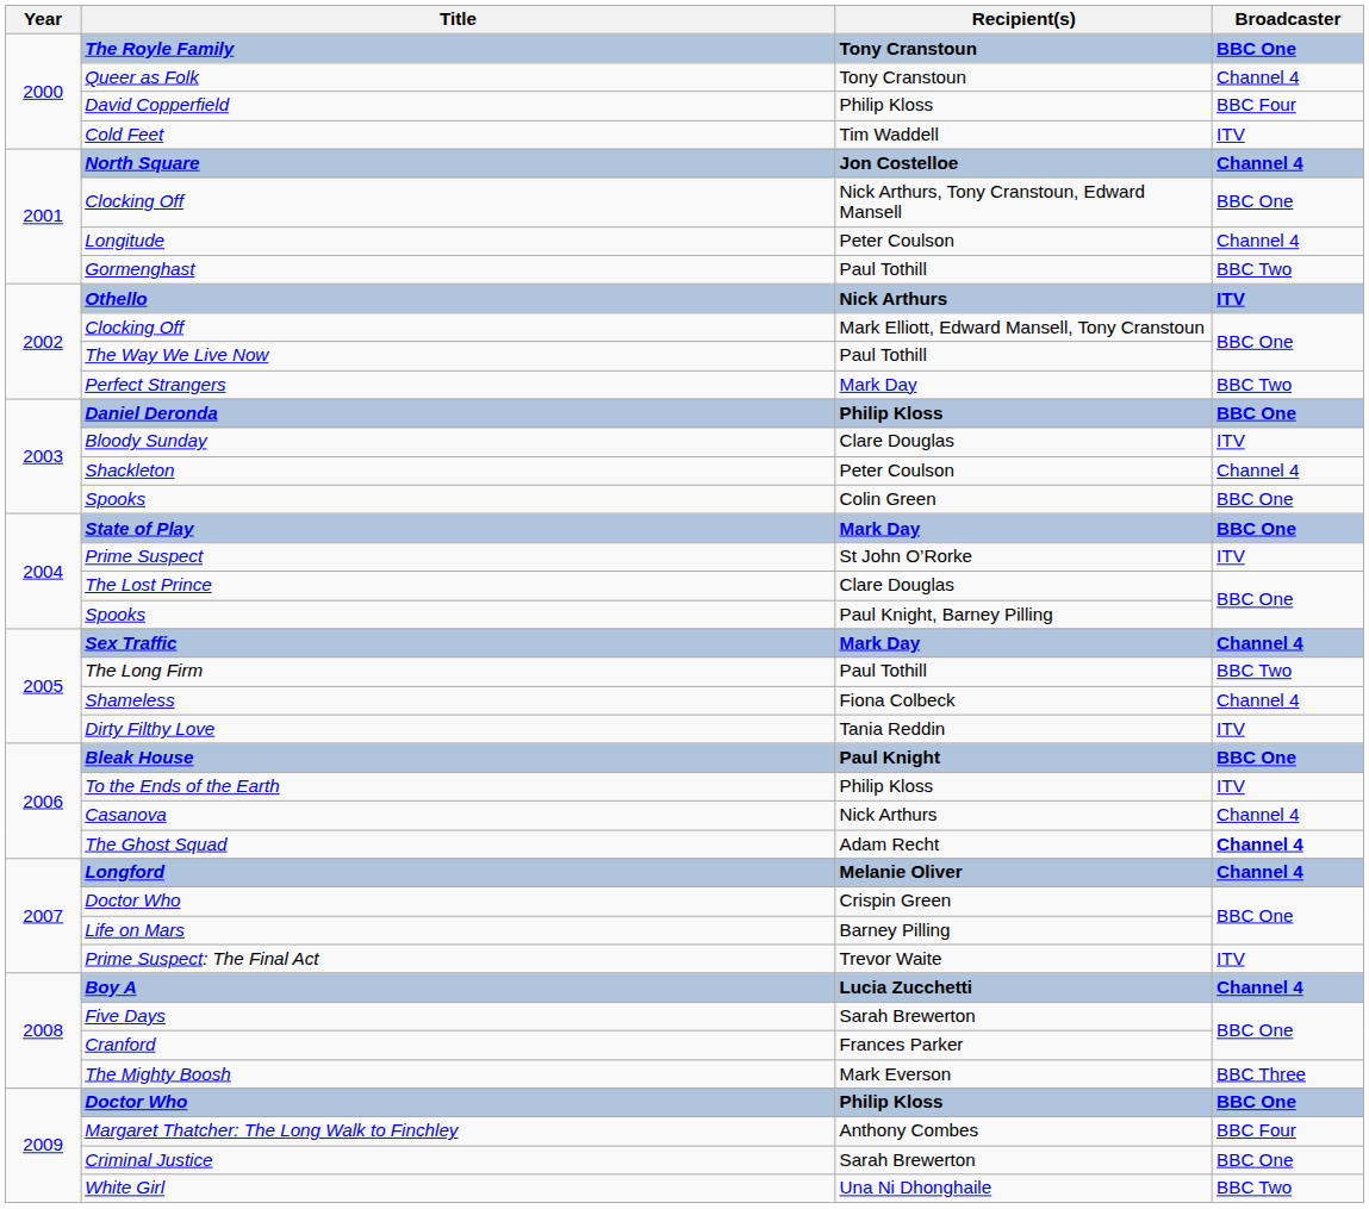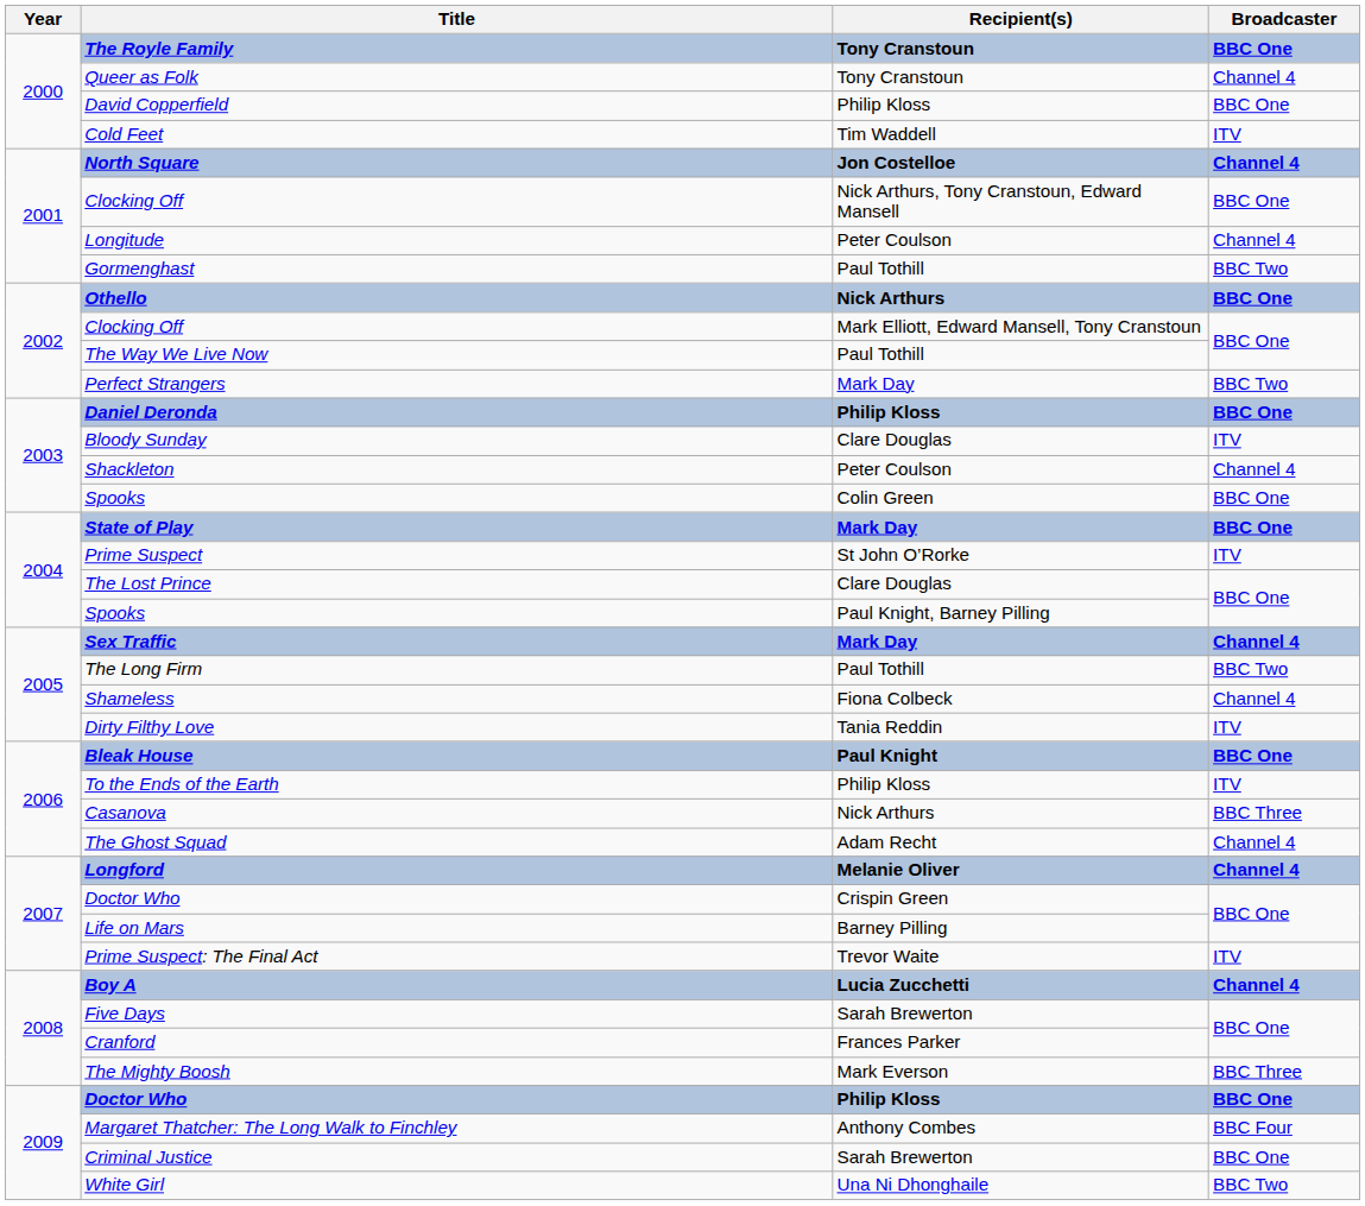 <table class="wikitable" width="95%">
 <tr>
 <th width=5%>Year</th>
 <th width=50%>Title</th>
 <th width=25%><strong>Recipient(s)</strong></th>
 <th width=10%><strong>Broadcaster</strong></th>
 </tr>
 <tr>
 <td rowspan="4" style="text-align:center;"><a href='#'>2000</a></td>
 <td style="background:#B0C4DE;"><strong><em><a href='#'>The Royle Family</a></em></strong></td>
 <td style="background:#B0C4DE;"><strong>Tony Cranstoun</strong></td>
 <td style="background:#B0C4DE;"><strong><a href='#'>BBC One</a></strong></td>
 </tr>
 <tr>
 <td><em><a href='#'>Queer as Folk</a></em></td>
 <td>Tony Cranstoun</td>
 <td><a href='#'>Channel 4</a></td>
 </tr>
 <tr>
 <td><em><a href='#'>David Copperfield</a></em></td>
 <td>Philip Kloss</td>
-<td><a href='#'>BBC Four</a></td>
+<td><a href='#'>BBC One</a></td>
 </tr>
 <tr>
 <td><em><a href='#'>Cold Feet</a></em></td>
 <td>Tim Waddell</td>
 <td><a href='#'>ITV</a></td>
 </tr>
 <tr>
 <td rowspan="4" style="text-align:center;"><a href='#'>2001</a></td>
 <td style="background:#B0C4DE;"><strong><em><a href='#'>North Square</a></em></strong></td>
 <td style="background:#B0C4DE;"><strong>Jon Costelloe</strong></td>
 <td style="background:#B0C4DE;"><strong><a href='#'>Channel 4</a></strong></td>
 </tr>
 <tr>
 <td><em><a href='#'>Clocking Off</a></em></td>
 <td>Nick Arthurs, Tony Cranstoun, Edward Mansell</td>
 <td><a href='#'>BBC One</a></td>
 </tr>
 <tr>
 <td><em><a href='#'>Longitude</a></em></td>
 <td>Peter Coulson</td>
 <td><a href='#'>Channel 4</a></td>
 </tr>
 <tr>
 <td><em><a href='#'>Gormenghast</a></em></td>
 <td>Paul Tothill</td>
 <td><a href='#'>BBC Two</a></td>
 </tr>
 <tr>
 <td rowspan="4" style="text-align:center;"><a href='#'>2002</a></td>
 <td style="background:#B0C4DE;"><strong><em><a href='#'>Othello</a></em></strong></td>
 <td style="background:#B0C4DE;"><strong>Nick Arthurs</strong></td>
-<td style="background:#B0C4DE;"><strong><a href='#'>ITV</a></strong></td>
+<td style="background:#B0C4DE;"><strong><a href='#'>BBC One</a></strong></td>
 </tr>
 <tr>
 <td><em><a href='#'>Clocking Off</a></em></td>
 <td>Mark Elliott, Edward Mansell, Tony Cranstoun</td>
 <td rowspan="2"><a href='#'>BBC One</a></td>
 </tr>
 <tr>
 <td><em><a href='#'>The Way We Live Now</a></em></td>
 <td>Paul Tothill</td>
 </tr>
 <tr>
 <td><em><a href='#'>Perfect Strangers</a></em></td>
 <td><a href='#'>Mark Day</a></td>
 <td><a href='#'>BBC Two</a></td>
 </tr>
 <tr>
 <td rowspan="4" style="text-align:center;"><a href='#'>2003</a></td>
 <td style="background:#B0C4DE;"><strong><em><a href='#'>Daniel Deronda</a></em></strong></td>
 <td style="background:#B0C4DE;"><strong>Philip Kloss</strong></td>
 <td style="background:#B0C4DE;"><strong><a href='#'>BBC One</a></strong></td>
 </tr>
 <tr>
 <td><em><a href='#'>Bloody Sunday</a></em></td>
 <td>Clare Douglas</td>
 <td><a href='#'>ITV</a></td>
 </tr>
 <tr>
 <td><em><a href='#'>Shackleton</a></em></td>
 <td>Peter Coulson</td>
 <td><a href='#'>Channel 4</a></td>
 </tr>
 <tr>
 <td><em><a href='#'>Spooks</a></em></td>
 <td>Colin Green</td>
 <td><a href='#'>BBC One</a></td>
 </tr>
 <tr>
 <td rowspan="4" style="text-align:center;"><a href='#'>2004</a></td>
 <td style="background:#B0C4DE;"><strong><em><a href='#'>State of Play</a></em></strong></td>
 <td style="background:#B0C4DE;"><strong><a href='#'>Mark Day</a></strong></td>
 <td style="background:#B0C4DE;"><strong><a href='#'>BBC One</a></strong></td>
 </tr>
 <tr>
 <td><em><a href='#'>Prime Suspect</a></em></td>
 <td>St John O’Rorke</td>
 <td><a href='#'>ITV</a></td>
 </tr>
 <tr>
 <td><em><a href='#'>The Lost Prince</a></em></td>
 <td>Clare Douglas</td>
 <td rowspan="2"><a href='#'>BBC One</a></td>
 </tr>
 <tr>
 <td><em><a href='#'>Spooks</a></em></td>
 <td>Paul Knight, Barney Pilling</td>
 </tr>
 <tr>
 <td rowspan="4" style="text-align:center;"><a href='#'>2005</a></td>
 <td style="background:#B0C4DE;"><strong><em><a href='#'>Sex Traffic</a></em></strong></td>
 <td style="background:#B0C4DE;"><strong><a href='#'>Mark Day</a></strong></td>
 <td style="background:#B0C4DE;"><strong><a href='#'>Channel 4</a></strong></td>
 </tr>
 <tr>
 <td><em>The Long Firm</em></td>
 <td>Paul Tothill</td>
 <td><a href='#'>BBC Two</a></td>
 </tr>
 <tr>
 <td><em><a href='#'>Shameless</a></em></td>
 <td>Fiona Colbeck</td>
 <td><a href='#'>Channel 4</a></td>
 </tr>
 <tr>
 <td><em><a href='#'>Dirty Filthy Love</a></em></td>
 <td>Tania Reddin</td>
 <td><a href='#'>ITV</a></td>
 </tr>
 <tr>
 <td rowspan="4" style="text-align:center;"><a href='#'>2006</a></td>
 <td style="background:#B0C4DE;"><strong><em><a href='#'>Bleak House</a></em></strong></td>
 <td style="background:#B0C4DE;"><strong>Paul Knight</strong></td>
 <td style="background:#B0C4DE;"><strong><a href='#'>BBC One</a></strong></td>
 </tr>
 <tr>
 <td><em><a href='#'>To the Ends of the Earth</a></em></td>
 <td>Philip Kloss</td>
 <td><a href='#'>ITV</a></td>
 </tr>
 <tr>
 <td><em><a href='#'>Casanova</a></em></td>
 <td>Nick Arthurs</td>
-<td><a href='#'>Channel 4</a></td>
+<td><a href='#'>BBC Three</a></td>
 </tr>
 <tr>
 <td><em><a href='#'>The Ghost Squad</a></em></td>
 <td>Adam Recht</td>
-<td><strong><a href='#'>Channel 4</a></strong></td>
+<td><a href='#'>Channel 4</a></td>
 </tr>
 <tr>
 <td rowspan="4" style="text-align:center;"><a href='#'>2007</a></td>
 <td style="background:#B0C4DE;"><strong><em><a href='#'>Longford</a></em></strong></td>
 <td style="background:#B0C4DE;"><strong>Melanie Oliver</strong></td>
 <td style="background:#B0C4DE;"><strong><a href='#'>Channel 4</a></strong></td>
 </tr>
 <tr>
 <td><em><a href='#'>Doctor Who</a></em></td>
 <td>Crispin Green</td>
 <td rowspan="2"><a href='#'>BBC One</a></td>
 </tr>
 <tr>
 <td><em><a href='#'>Life on Mars</a></em></td>
 <td>Barney Pilling</td>
 </tr>
 <tr>
 <td><em><a href='#'>Prime Suspect</a>: The Final Act</em></td>
 <td>Trevor Waite</td>
 <td><a href='#'>ITV</a></td>
 </tr>
 <tr>
 <td rowspan="4" style="text-align:center;"><a href='#'>2008</a></td>
 <td style="background:#B0C4DE;"><strong><em><a href='#'>Boy A</a></em></strong></td>
 <td style="background:#B0C4DE;"><strong>Lucia Zucchetti</strong></td>
 <td style="background:#B0C4DE;"><strong><a href='#'>Channel 4</a></strong></td>
 </tr>
 <tr>
 <td><em><a href='#'>Five Days</a></em></td>
 <td>Sarah Brewerton</td>
 <td rowspan="2"><a href='#'>BBC One</a></td>
 </tr>
 <tr>
 <td><em><a href='#'>Cranford</a></em></td>
 <td>Frances Parker</td>
 </tr>
 <tr>
 <td><em><a href='#'>The Mighty Boosh</a></em></td>
 <td>Mark Everson</td>
 <td><a href='#'>BBC Three</a></td>
 </tr>
 <tr>
 <td rowspan="4" style="text-align:center;"><a href='#'>2009</a></td>
 <td style="background:#B0C4DE;"><strong><em><a href='#'>Doctor Who</a></em></strong></td>
 <td style="background:#B0C4DE;"><strong>Philip Kloss</strong></td>
 <td style="background:#B0C4DE;"><strong><a href='#'>BBC One</a></strong></td>
 </tr>
 <tr>
 <td><em><a href='#'>Margaret Thatcher: The Long Walk to Finchley</a></em></td>
 <td>Anthony Combes</td>
 <td><a href='#'>BBC Four</a></td>
 </tr>
 <tr>
 <td><em><a href='#'>Criminal Justice</a></em></td>
 <td>Sarah Brewerton</td>
 <td><a href='#'>BBC One</a></td>
 </tr>
 <tr>
 <td><em><a href='#'>White Girl</a></em></td>
 <td><a href='#'>Una Ni Dhonghaile</a></td>
 <td><a href='#'>BBC Two</a></td>
 </tr>
 </table>
